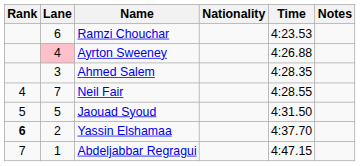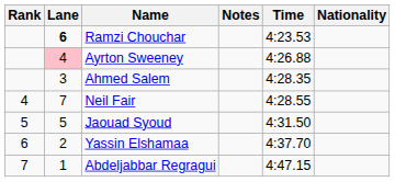 <table class="wikitable sortable" style="text-align:center">
 <tr>
 <th>Rank</th>
 <th>Lane</th>
 <th>Name</th>
+<th>Notes</th>
+<th>Time</th>
 <th>Nationality</th>
-<th>Time</th>
-<th>Notes</th>
 </tr>
 <tr>
 <td></td>
-<td>6</td>
+<td><strong>6</strong></td>
 <td align=left><a href='#'>Ramzi Chouchar</a></td>
+<td></td>
+<td>4:23.53</td>
 <td align=left></td>
-<td>4:23.53</td>
-<td></td>
 </tr>
 <tr>
 <td></td>
 <td style="background: pink;">4</td>
 <td align=left><a href='#'>Ayrton Sweeney</a></td>
+<td></td>
+<td>4:26.88</td>
 <td align=left></td>
-<td>4:26.88</td>
-<td></td>
 </tr>
 <tr>
 <td></td>
 <td>3</td>
 <td align=left><a href='#'>Ahmed Salem</a></td>
+<td></td>
+<td>4:28.35</td>
 <td align=left></td>
-<td>4:28.35</td>
-<td></td>
 </tr>
 <tr>
 <td>4</td>
 <td>7</td>
 <td align=left><a href='#'>Neil Fair</a></td>
+<td></td>
+<td>4:28.55</td>
 <td align=left></td>
-<td>4:28.55</td>
-<td></td>
 </tr>
 <tr>
 <td>5</td>
 <td>5</td>
 <td align=left><a href='#'>Jaouad Syoud</a></td>
+<td></td>
+<td>4:31.50</td>
 <td align=left></td>
-<td>4:31.50</td>
-<td></td>
 </tr>
 <tr>
-<td><strong>6</strong></td>
+<td>6</td>
 <td>2</td>
 <td align=left><a href='#'>Yassin Elshamaa</a></td>
+<td></td>
+<td>4:37.70</td>
 <td align=left></td>
-<td>4:37.70</td>
-<td></td>
 </tr>
 <tr>
 <td>7</td>
 <td>1</td>
 <td align=left><a href='#'>Abdeljabbar Regragui</a></td>
+<td></td>
+<td>4:47.15</td>
 <td align=left></td>
-<td>4:47.15</td>
-<td></td>
 </tr>
 </table>
